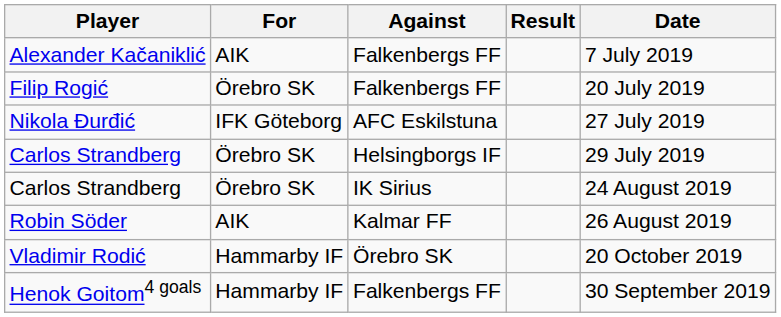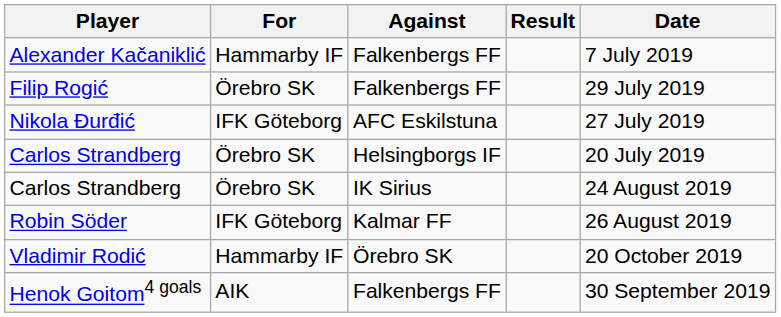 <table class="wikitable sortable">
 <tr>
 <th>Player</th>
 <th>For</th>
 <th>Against</th>
 <th align=center>Result</th>
 <th>Date</th>
 </tr>
 <tr>
 <td> <a href='#'>Alexander Kačaniklić</a></td>
-<td>AIK</td>
+<td>Hammarby IF</td>
 <td>Falkenbergs FF</td>
 <td align=center></td>
 <td>7 July 2019</td>
 </tr>
 <tr>
 <td> <a href='#'>Filip Rogić</a></td>
 <td>Örebro SK</td>
 <td>Falkenbergs FF</td>
 <td align=center></td>
-<td>20 July 2019</td>
+<td>29 July 2019</td>
 </tr>
 <tr>
 <td> <a href='#'>Nikola Đurđić</a></td>
 <td>IFK Göteborg</td>
 <td>AFC Eskilstuna</td>
 <td align=center></td>
 <td>27 July 2019</td>
 </tr>
 <tr>
 <td> <a href='#'>Carlos Strandberg</a></td>
 <td>Örebro SK</td>
 <td>Helsingborgs IF</td>
 <td align=center></td>
-<td>29 July 2019</td>
+<td>20 July 2019</td>
 </tr>
 <tr>
 <td> Carlos Strandberg</td>
 <td>Örebro SK</td>
 <td>IK Sirius</td>
 <td align=center></td>
 <td>24 August 2019</td>
 </tr>
 <tr>
 <td> <a href='#'>Robin Söder</a></td>
-<td>AIK</td>
+<td>IFK Göteborg</td>
 <td>Kalmar FF</td>
 <td align=center></td>
 <td>26 August 2019</td>
 </tr>
 <tr>
 <td> <a href='#'>Vladimir Rodić</a></td>
 <td>Hammarby IF</td>
 <td>Örebro SK</td>
 <td align=center></td>
 <td>20 October 2019</td>
 </tr>
 <tr>
 <td> <a href='#'>Henok Goitom</a><sup>4 goals</sup></td>
-<td>Hammarby IF</td>
+<td>AIK</td>
 <td>Falkenbergs FF</td>
 <td align=center></td>
 <td>30 September 2019</td>
 </tr>
 </table>
